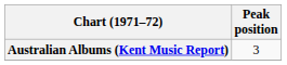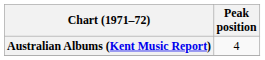 <table class="wikitable plainrowheaders sortable" style="text-align:center;">
 <tr>
 <th>Chart (1971–72)</th>
 <th>Peak<br>position</th>
 </tr>
 <tr>
 <th scope=row>Australian Albums (<a href='#'>Kent Music Report</a>)</th>
-<td align="center">3</td>
+<td align="center">4</td>
 </tr>
 <tr>
 </tr>
 <tr>
 </tr>
 <tr>
 </tr>
 <tr>
 </tr>
 <tr>
 </tr>
 <tr>
 </tr>
 </table>
